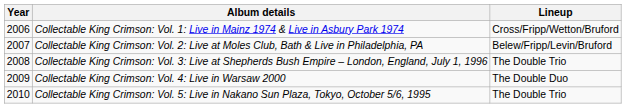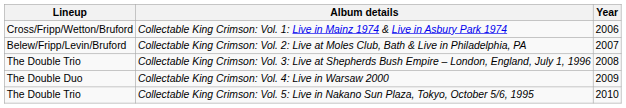 <table class="wikitable">
 <tr>
+<th>Lineup</th>
+<th>Album details</th>
 <th>Year</th>
-<th>Album details</th>
-<th>Lineup</th>
 </tr>
 <tr>
+<td>Cross/Fripp/Wetton/Bruford</td>
+<td><em>Collectable King Crimson: Vol. 1: <a href='#'>Live in Mainz 1974</a> & <a href='#'>Live in Asbury Park 1974</a></em></td>
 <td>2006</td>
-<td><em>Collectable King Crimson: Vol. 1: <a href='#'>Live in Mainz 1974</a> & <a href='#'>Live in Asbury Park 1974</a></em></td>
-<td>Cross/Fripp/Wetton/Bruford</td>
 </tr>
 <tr>
+<td>Belew/Fripp/Levin/Bruford</td>
+<td><em>Collectable King Crimson: Vol. 2: Live at Moles Club, Bath & Live in Philadelphia, PA</em></td>
 <td>2007</td>
-<td><em>Collectable King Crimson: Vol. 2: Live at Moles Club, Bath & Live in Philadelphia, PA</em></td>
-<td>Belew/Fripp/Levin/Bruford</td>
 </tr>
 <tr>
+<td>The Double Trio</td>
+<td><em>Collectable King Crimson: Vol. 3: Live at Shepherds Bush Empire – London, England, July 1, 1996</em></td>
 <td>2008</td>
-<td><em>Collectable King Crimson: Vol. 3: Live at Shepherds Bush Empire – London, England, July 1, 1996</em></td>
-<td>The Double Trio</td>
 </tr>
 <tr>
+<td>The Double Duo</td>
+<td><em>Collectable King Crimson: Vol. 4: Live in Warsaw 2000</em></td>
 <td>2009</td>
-<td><em>Collectable King Crimson: Vol. 4: Live in Warsaw 2000</em></td>
-<td>The Double Duo</td>
 </tr>
 <tr>
+<td>The Double Trio</td>
+<td><em>Collectable King Crimson: Vol. 5: Live in Nakano Sun Plaza, Tokyo, October 5/6, 1995</em></td>
 <td>2010</td>
-<td><em>Collectable King Crimson: Vol. 5: Live in Nakano Sun Plaza, Tokyo, October 5/6, 1995</em></td>
-<td>The Double Trio</td>
 </tr>
 </table>
